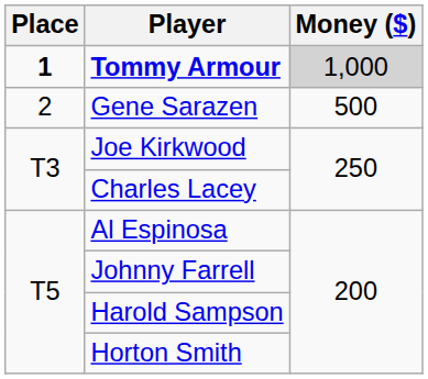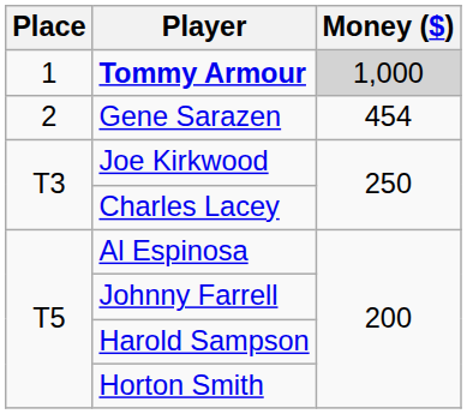 <table class=wikitable>
 <tr>
 <th>Place</th>
 <th>Player</th>
 <th>Money (<a href='#'>$</a>)</th>
 </tr>
 <tr>
-<td align=center><strong>1</strong></td>
+<td align=center>1</td>
 <td> <strong><a href='#'>Tommy Armour</a></strong></td>
 <td align=center style="background: lightgrey;">1,000</td>
 </tr>
 <tr>
 <td align=center>2</td>
 <td> <a href='#'>Gene Sarazen</a></td>
-<td align=center>500</td>
+<td align=center>454</td>
 </tr>
 <tr>
 <td align=center rowspan=2>T3</td>
 <td> <a href='#'>Joe Kirkwood</a></td>
 <td align=center rowspan=2>250</td>
 </tr>
 <tr>
 <td> <a href='#'>Charles Lacey</a></td>
 </tr>
 <tr>
 <td align=center rowspan=4>T5</td>
 <td> <a href='#'>Al Espinosa</a></td>
 <td align=center rowspan=4>200</td>
 </tr>
 <tr>
 <td> <a href='#'>Johnny Farrell</a></td>
 </tr>
 <tr>
 <td> <a href='#'>Harold Sampson</a></td>
 </tr>
 <tr>
 <td> <a href='#'>Horton Smith</a></td>
 </tr>
 </table>
